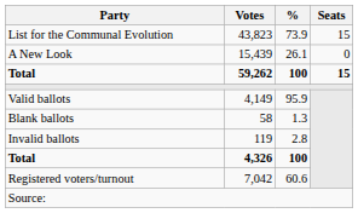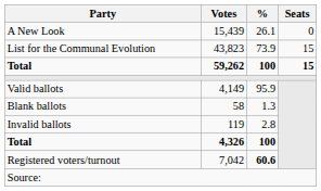 <table class=wikitable style=text-align:right width=450>
 <tr>
 <th>Party</th>
 <th>Votes</th>
 <th>%</th>
 <th>Seats</th>
 </tr>
 <tr>
+<td align=left>A New Look</td>
+<td>15,439</td>
+<td>26.1</td>
+<td>0</td>
+</tr>
+<tr>
 <td align=left>List for the Communal Evolution</td>
 <td>43,823</td>
 <td>73.9</td>
 <td>15</td>
-</tr>
-<tr>
-<td align=left>A New Look</td>
-<td>15,439</td>
-<td>26.1</td>
-<td>0</td>
 </tr>
 <tr>
 <td align=left><strong>Total</strong></td>
 <td><strong>59,262</strong></td>
 <td><strong>100</strong></td>
 <td><strong>15</strong></td>
 </tr>
 <tr>
 <td bgcolor=#E9E9E9 colspan=4></td>
 </tr>
 <tr>
 <td align=left>Valid ballots</td>
 <td>4,149</td>
 <td>95.9</td>
 <td rowspan=5 bgcolor=#E9E9E9></td>
 </tr>
 <tr>
 <td align=left>Blank ballots</td>
 <td>58</td>
 <td>1.3</td>
 </tr>
 <tr>
 <td align=left>Invalid ballots</td>
 <td>119</td>
 <td>2.8</td>
 </tr>
 <tr>
 <td align=left><strong> Total</strong></td>
 <td><strong> 4,326</strong></td>
 <td><strong>100</strong></td>
 </tr>
 <tr>
 <td align=left>Registered voters/turnout</td>
 <td>7,042</td>
-<td>60.6</td>
+<td><strong>60.6</strong></td>
 </tr>
 <tr>
 <td align=left colspan=4>Source: </td>
 </tr>
 </table>
